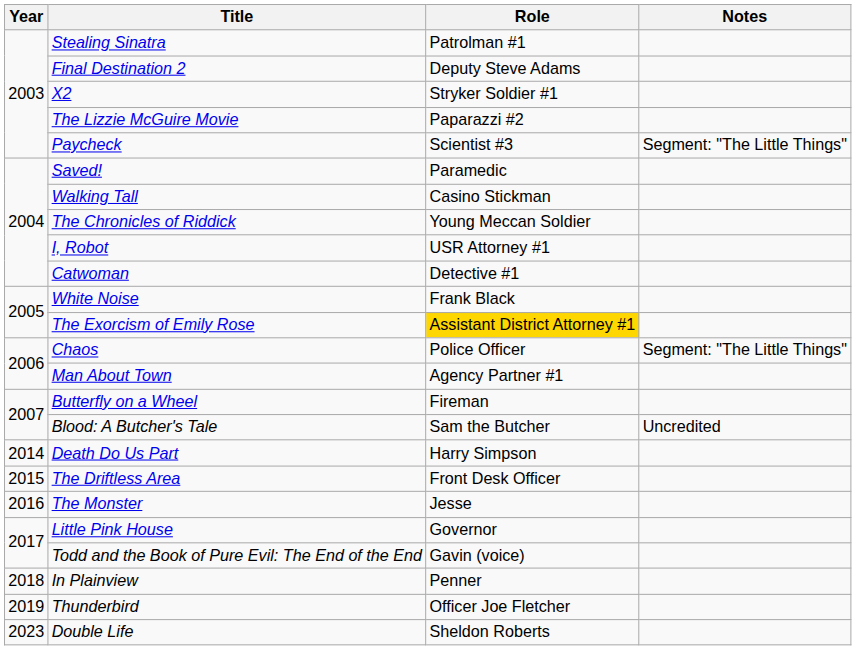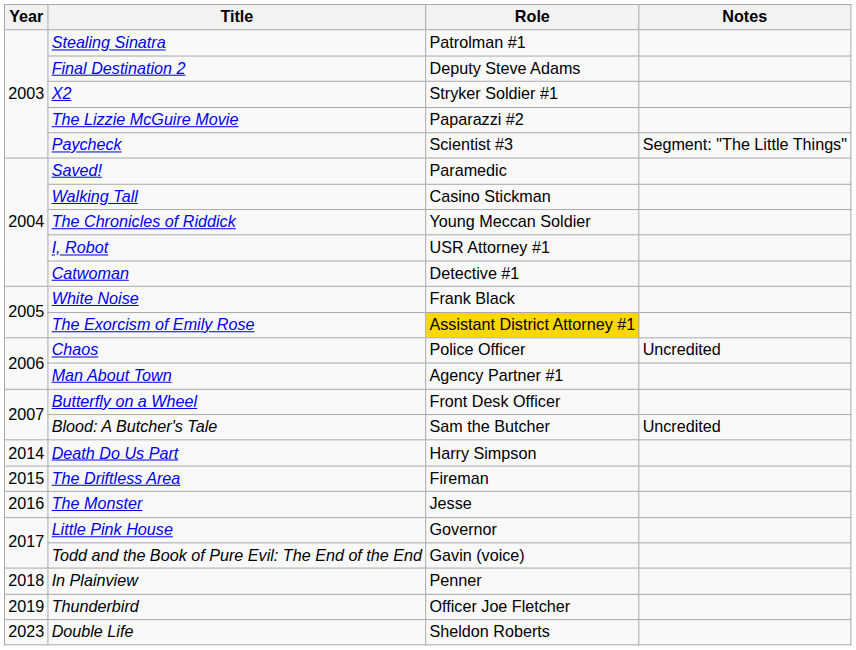 <table class="wikitable sortable">
 <tr>
 <th>Year</th>
 <th>Title</th>
 <th>Role</th>
 <th class="unsortable">Notes</th>
 </tr>
 <tr>
 <td rowspan="5">2003</td>
 <td><em><a href='#'>Stealing Sinatra</a></em></td>
 <td>Patrolman #1</td>
 <td></td>
 </tr>
 <tr>
 <td><em><a href='#'>Final Destination 2</a></em></td>
 <td>Deputy Steve Adams</td>
 <td></td>
 </tr>
 <tr>
 <td><em><a href='#'>X2</a></em></td>
 <td>Stryker Soldier #1</td>
 <td></td>
 </tr>
 <tr>
 <td data-sort-value="Lizzie McGuire Movie, The"><em><a href='#'>The Lizzie McGuire Movie</a></em></td>
 <td>Paparazzi #2</td>
 <td></td>
 </tr>
 <tr>
 <td><em><a href='#'>Paycheck</a></em></td>
 <td>Scientist #3</td>
 <td>Segment: "The Little Things"</td>
 </tr>
 <tr>
 <td rowspan="5">2004</td>
 <td><em><a href='#'>Saved!</a></em></td>
 <td>Paramedic</td>
 <td></td>
 </tr>
 <tr>
 <td><em><a href='#'>Walking Tall</a></em></td>
 <td>Casino Stickman</td>
 <td></td>
 </tr>
 <tr>
 <td data-sort-value="Chronicles of Riddick, The"><em><a href='#'>The Chronicles of Riddick</a></em></td>
 <td>Young Meccan Soldier</td>
 <td></td>
 </tr>
 <tr>
 <td><em><a href='#'>I, Robot</a></em></td>
 <td>USR Attorney #1</td>
 <td></td>
 </tr>
 <tr>
 <td><em><a href='#'>Catwoman</a></em></td>
 <td>Detective #1</td>
 <td></td>
 </tr>
 <tr>
 <td rowspan="2">2005</td>
 <td><em><a href='#'>White Noise</a></em></td>
 <td>Frank Black</td>
 <td></td>
 </tr>
 <tr>
 <td data-sort-value="Exorcism of Emily Rose, The"><em><a href='#'>The Exorcism of Emily Rose</a></em></td>
 <td style="background: gold;">Assistant District Attorney #1</td>
 <td></td>
 </tr>
 <tr>
 <td rowspan="2">2006</td>
 <td><em><a href='#'>Chaos</a></em></td>
 <td>Police Officer</td>
-<td>Segment: "The Little Things"</td>
+<td>Uncredited</td>
 </tr>
 <tr>
 <td><em><a href='#'>Man About Town</a></em></td>
 <td>Agency Partner #1</td>
 <td></td>
 </tr>
 <tr>
 <td rowspan="2">2007</td>
 <td><em><a href='#'>Butterfly on a Wheel</a></em></td>
-<td>Fireman</td>
+<td>Front Desk Officer</td>
 <td></td>
 </tr>
 <tr>
 <td><em>Blood: A Butcher's Tale</em></td>
 <td>Sam the Butcher</td>
 <td>Uncredited</td>
 </tr>
 <tr>
 <td>2014</td>
 <td><em><a href='#'>Death Do Us Part</a></em></td>
 <td>Harry Simpson</td>
 <td></td>
 </tr>
 <tr>
 <td>2015</td>
 <td data-sort-value="Driftless Area, The"><em><a href='#'>The Driftless Area</a></em></td>
-<td>Front Desk Officer</td>
+<td>Fireman</td>
 <td></td>
 </tr>
 <tr>
 <td>2016</td>
 <td data-sort-value="Monster, The"><em><a href='#'>The Monster</a></em></td>
 <td>Jesse</td>
 <td></td>
 </tr>
 <tr>
 <td rowspan="2">2017</td>
 <td><em><a href='#'>Little Pink House</a></em></td>
 <td>Governor</td>
 <td></td>
 </tr>
 <tr>
 <td><em>Todd and the Book of Pure Evil: The End of the End</em></td>
 <td>Gavin (voice)</td>
 <td></td>
 </tr>
 <tr>
 <td>2018</td>
 <td><em>In Plainview</em></td>
 <td>Penner</td>
 <td></td>
 </tr>
 <tr>
 <td>2019</td>
 <td><em>Thunderbird</em></td>
 <td>Officer Joe Fletcher</td>
 <td></td>
 </tr>
 <tr>
 <td>2023</td>
 <td><em>Double Life</em></td>
 <td>Sheldon Roberts</td>
 <td></td>
 </tr>
 </table>
